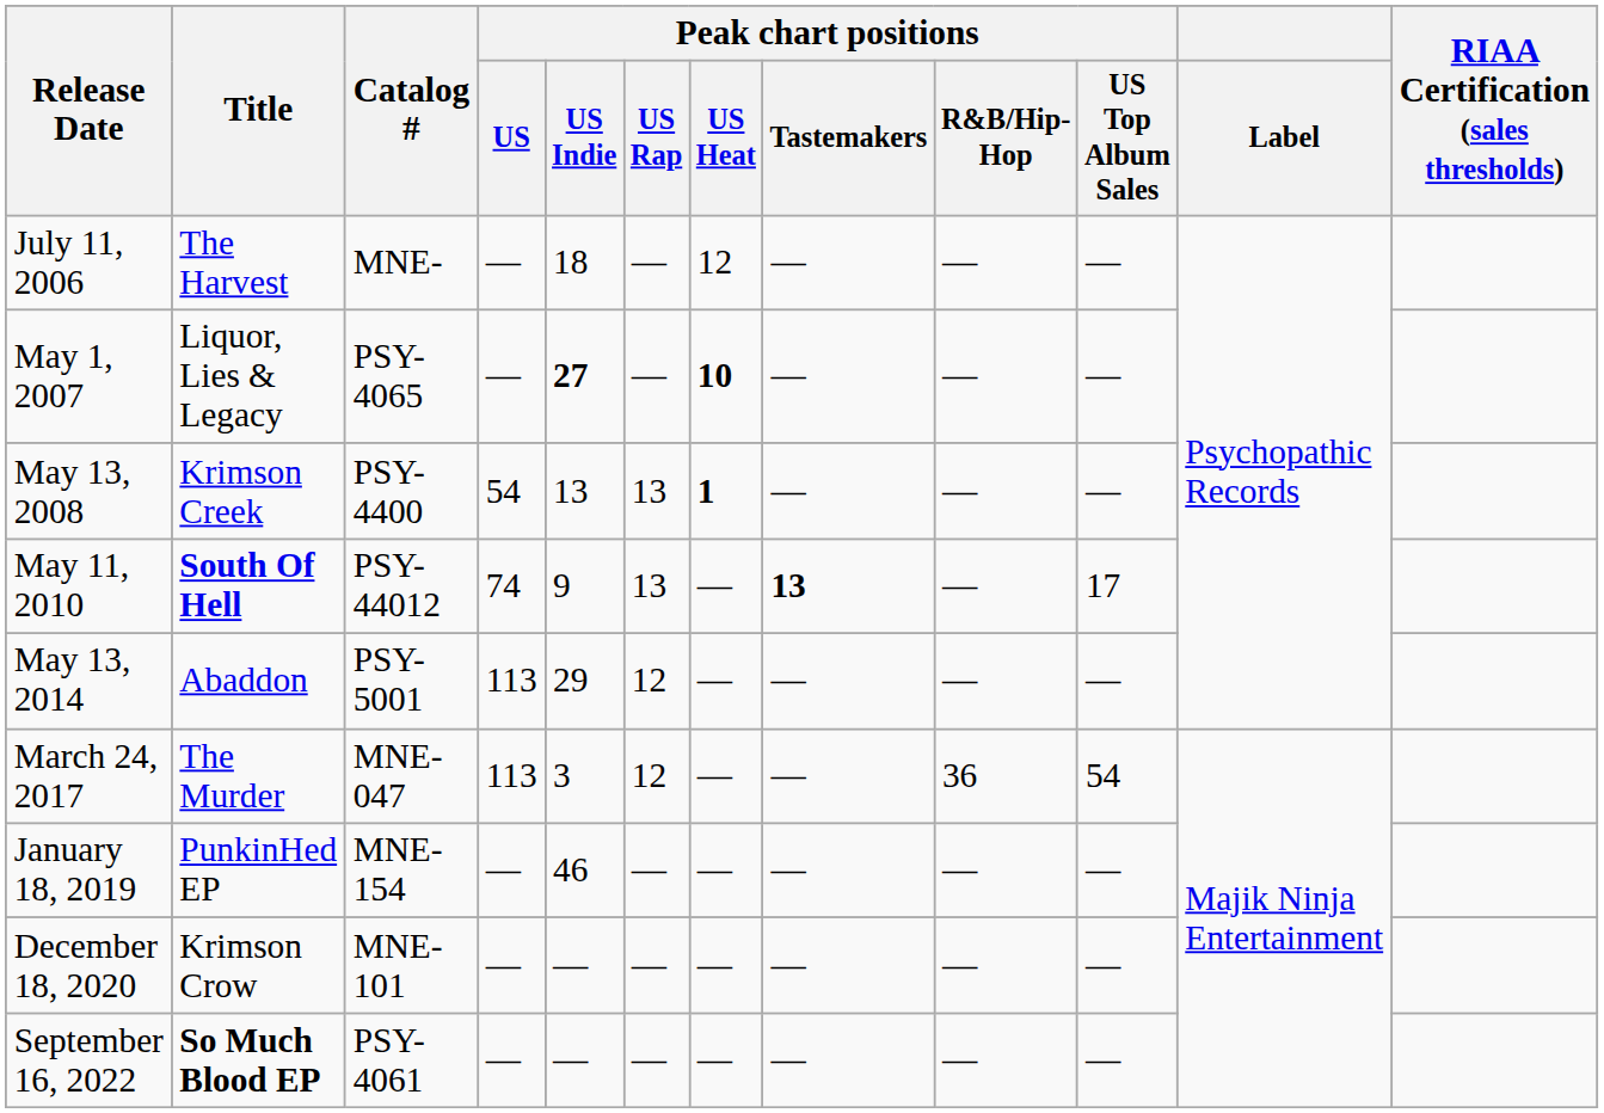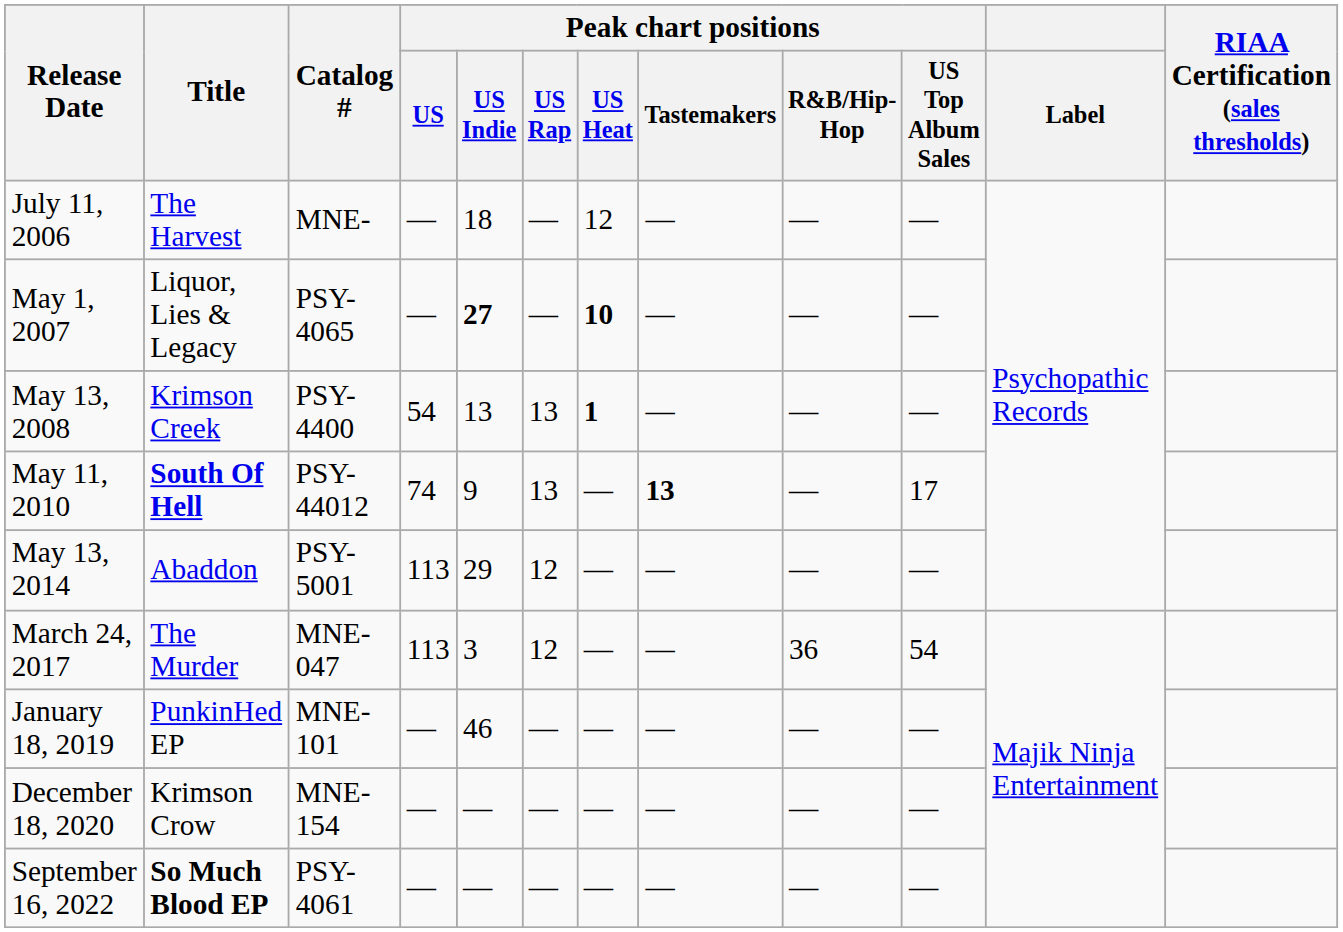 <table class="wikitable">
 <tr>
 <th rowspan="2">Release Date</th>
 <th rowspan="2">Title</th>
 <th rowspan="2">Catalog #</th>
 <th colspan="7">Peak chart positions</th>
 <th></th>
 <th rowspan="2"><a href='#'>RIAA</a> Certification<br><small>(<a href='#'>sales thresholds</a>)</small></th>
 </tr>
 <tr style="font-size:smaller;">
 <th style="width:30px;"><a href='#'>US</a></th>
 <th style="width:30px;"><a href='#'>US Indie</a></th>
 <th style="width:30px;"><a href='#'>US Rap</a></th>
 <th style="width:30px;"><a href='#'>US Heat</a></th>
 <th>Tastemakers</th>
 <th>R&B/Hip-Hop</th>
 <th>US Top Album Sales</th>
 <th>Label</th>
 </tr>
 <tr>
 <td>July 11, 2006</td>
 <td><a href='#'>The Harvest</a></td>
 <td>MNE-</td>
 <td>—</td>
 <td>18</td>
 <td>—</td>
 <td>12</td>
 <td>—</td>
 <td>—</td>
 <td>—</td>
 <td rowspan="5"><a href='#'>Psychopathic Records</a></td>
 <td></td>
 </tr>
 <tr>
 <td>May 1, 2007</td>
 <td>Liquor, Lies & Legacy</td>
 <td>PSY-4065</td>
 <td>—</td>
 <td><strong>27</strong></td>
 <td>—</td>
 <td><strong>10</strong></td>
 <td>—</td>
 <td>—</td>
 <td>—</td>
 <td></td>
 </tr>
 <tr>
 <td>May 13, 2008</td>
 <td><a href='#'>Krimson Creek</a></td>
 <td>PSY-4400</td>
 <td>54</td>
 <td>13</td>
 <td>13</td>
 <td><strong>1</strong></td>
 <td>—</td>
 <td>—</td>
 <td>—</td>
 <td></td>
 </tr>
 <tr>
 <td>May 11, 2010</td>
 <td><strong><a href='#'>South Of Hell</a></strong></td>
 <td>PSY-44012</td>
 <td>74</td>
 <td>9</td>
 <td>13</td>
 <td>—</td>
 <td><strong>13</strong></td>
 <td>—</td>
 <td>17</td>
 <td></td>
 </tr>
 <tr>
 <td>May 13, 2014</td>
 <td><a href='#'>Abaddon</a></td>
 <td>PSY-5001</td>
 <td>113</td>
 <td>29</td>
 <td>12</td>
 <td>—</td>
 <td>—</td>
 <td>—</td>
 <td>—</td>
 <td></td>
 </tr>
 <tr>
 <td>March 24, 2017</td>
 <td><a href='#'>The Murder</a></td>
 <td>MNE-047</td>
 <td>113</td>
 <td>3</td>
 <td>12</td>
 <td>—</td>
 <td>—</td>
 <td>36</td>
 <td>54</td>
 <td rowspan="4"><a href='#'>Majik Ninja Entertainment</a></td>
 <td></td>
 </tr>
 <tr>
 <td>January 18, 2019</td>
 <td><a href='#'>PunkinHed</a> EP</td>
-<td>MNE-154</td>
+<td>MNE-101</td>
 <td>—</td>
 <td>46</td>
 <td>—</td>
 <td>—</td>
 <td>—</td>
 <td>—</td>
 <td>—</td>
 <td></td>
 </tr>
 <tr>
 <td>December 18, 2020</td>
 <td>Krimson Crow</td>
-<td>MNE-101</td>
+<td>MNE-154</td>
 <td>—</td>
 <td>—</td>
 <td>—</td>
 <td>—</td>
 <td>—</td>
 <td>—</td>
 <td>—</td>
 <td></td>
 </tr>
 <tr>
 <td>September 16, 2022</td>
 <td><strong>So Much Blood EP</strong></td>
 <td>PSY-4061</td>
 <td>—</td>
 <td>—</td>
 <td>—</td>
 <td>—</td>
 <td>—</td>
 <td>—</td>
 <td>—</td>
 <td></td>
 </tr>
 </table>
